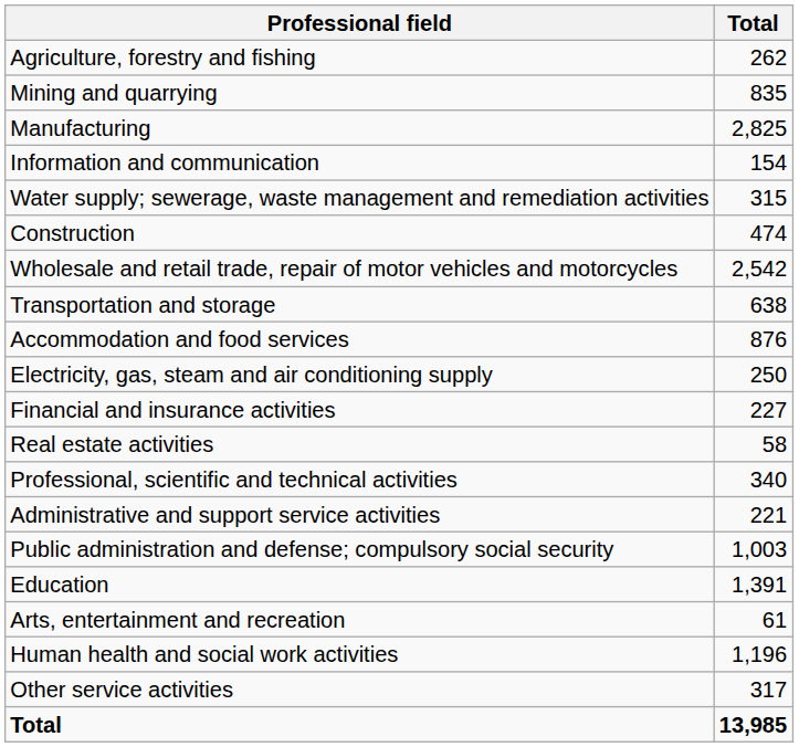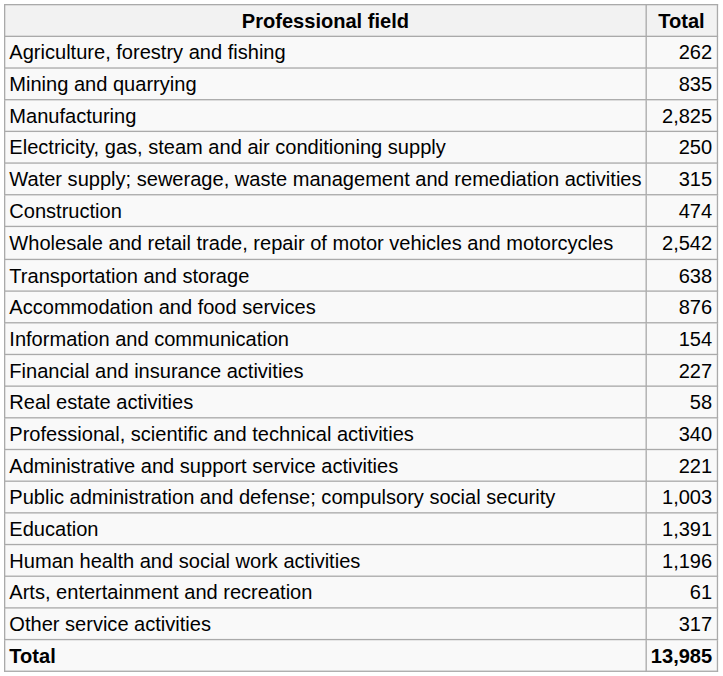 <table class="wikitable sortable" style="font-size:95%;">
 <tr>
 <th>Professional field</th>
 <th>Total</th>
 </tr>
 <tr>
 <td>Agriculture, forestry and fishing</td>
 <td align="right">262</td>
 </tr>
 <tr>
 <td>Mining and quarrying</td>
 <td align="right">835</td>
 </tr>
 <tr>
 <td>Manufacturing</td>
 <td align="right">2,825</td>
 </tr>
 <tr>
-<td>Information and communication</td>
-<td align="right">154</td>
+<td>Electricity, gas, steam and air conditioning supply</td>
+<td align="right">250</td>
 </tr>
 <tr>
 <td>Water supply; sewerage, waste management and remediation activities</td>
 <td align="right">315</td>
 </tr>
 <tr>
 <td>Construction</td>
 <td align="right">474</td>
 </tr>
 <tr>
 <td>Wholesale and retail trade, repair of motor vehicles and motorcycles</td>
 <td align="right">2,542</td>
 </tr>
 <tr>
 <td>Transportation and storage</td>
 <td align="right">638</td>
 </tr>
 <tr>
 <td>Accommodation and food services</td>
 <td align="right">876</td>
 </tr>
 <tr>
-<td>Electricity, gas, steam and air conditioning supply</td>
-<td align="right">250</td>
+<td>Information and communication</td>
+<td align="right">154</td>
 </tr>
 <tr>
 <td>Financial and insurance activities</td>
 <td align="right">227</td>
 </tr>
 <tr>
 <td>Real estate activities</td>
 <td align="right">58</td>
 </tr>
 <tr>
 <td>Professional, scientific and technical activities</td>
 <td align="right">340</td>
 </tr>
 <tr>
 <td>Administrative and support service activities</td>
 <td align="right">221</td>
 </tr>
 <tr>
 <td>Public administration and defense; compulsory social security</td>
 <td align="right">1,003</td>
 </tr>
 <tr>
 <td>Education</td>
 <td align="right">1,391</td>
 </tr>
 <tr>
+<td>Human health and social work activities</td>
+<td align="right">1,196</td>
+</tr>
+<tr>
 <td>Arts, entertainment and recreation</td>
 <td align="right">61</td>
-</tr>
-<tr>
-<td>Human health and social work activities</td>
-<td align="right">1,196</td>
 </tr>
 <tr>
 <td>Other service activities</td>
 <td align="right">317</td>
 </tr>
 <tr class="sortbottom">
 <td><strong>Total</strong></td>
 <td align="right"><strong>13,985</strong></td>
 </tr>
 </table>
